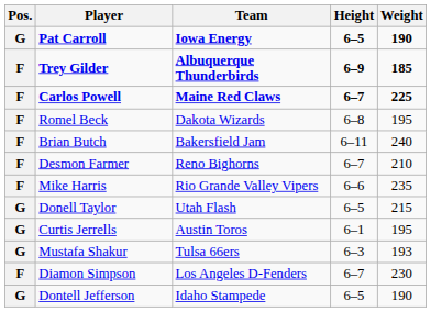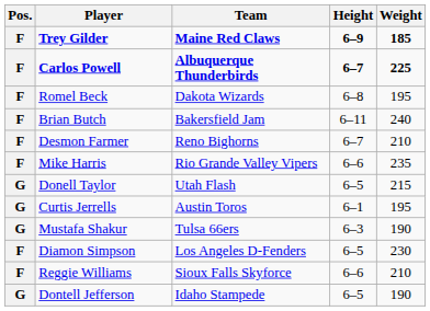 <table class="wikitable">
 <tr>
 <th>Pos.</th>
 <th style="width:150px;">Player</th>
 <th width=175>Team</th>
 <th>Height</th>
 <th>Weight</th>
 </tr>
 <tr>
-<th>G</th>
-<td><strong><a href='#'>Pat Carroll</a></strong></td>
-<td><strong><a href='#'>Iowa Energy</a></strong></td>
-<td align=center><strong>6–5</strong></td>
-<td align=center><strong>190</strong></td>
-</tr>
-<tr>
 <th>F</th>
 <td><strong><a href='#'>Trey Gilder</a></strong></td>
-<td><strong><a href='#'>Albuquerque Thunderbirds</a></strong></td>
+<td><strong><a href='#'>Maine Red Claws</a></strong></td>
 <td align=center><strong>6–9</strong></td>
 <td align=center><strong>185</strong></td>
 </tr>
 <tr>
 <th>F</th>
 <td><strong><a href='#'>Carlos Powell</a></strong></td>
-<td><strong><a href='#'>Maine Red Claws</a></strong></td>
+<td><strong><a href='#'>Albuquerque Thunderbirds</a></strong></td>
 <td align=center><strong>6–7</strong></td>
 <td align=center><strong>225</strong></td>
 </tr>
 <tr>
 <th>F</th>
 <td><a href='#'>Romel Beck</a></td>
 <td><a href='#'>Dakota Wizards</a></td>
 <td align=center>6–8</td>
 <td align=center>195</td>
 </tr>
 <tr>
 <th>F</th>
 <td><a href='#'>Brian Butch</a></td>
 <td><a href='#'>Bakersfield Jam</a></td>
 <td align=center>6–11</td>
 <td align=center>240</td>
 </tr>
 <tr>
 <th>F</th>
 <td><a href='#'>Desmon Farmer</a></td>
 <td><a href='#'>Reno Bighorns</a></td>
 <td align=center>6–7</td>
 <td align=center>210</td>
 </tr>
 <tr>
 <th>F</th>
 <td><a href='#'>Mike Harris</a></td>
 <td><a href='#'>Rio Grande Valley Vipers</a></td>
 <td align=center>6–6</td>
 <td align=center>235</td>
 </tr>
 <tr>
 <th>G</th>
 <td><a href='#'>Donell Taylor</a></td>
 <td><a href='#'>Utah Flash</a></td>
 <td align=center>6–5</td>
 <td align=center>215</td>
 </tr>
 <tr>
 <th>G</th>
 <td><a href='#'>Curtis Jerrells</a></td>
 <td><a href='#'>Austin Toros</a></td>
 <td align=center>6–1</td>
 <td align=center>195</td>
 </tr>
 <tr>
 <th>G</th>
 <td><a href='#'>Mustafa Shakur</a></td>
 <td><a href='#'>Tulsa 66ers</a></td>
 <td align=center>6–3</td>
-<td align=center>193</td>
+<td align=center>190</td>
 </tr>
 <tr>
 <th>F</th>
 <td><a href='#'>Diamon Simpson</a></td>
 <td><a href='#'>Los Angeles D-Fenders</a></td>
-<td align=center>6–7</td>
+<td align=center>6–5</td>
 <td align=center>230</td>
+</tr>
+<tr>
+<th>F</th>
+<td><a href='#'>Reggie Williams</a></td>
+<td><a href='#'>Sioux Falls Skyforce</a></td>
+<td align=center>6–6</td>
+<td align=center>210</td>
 </tr>
 <tr>
 <th>G</th>
 <td><a href='#'>Dontell Jefferson</a></td>
 <td><a href='#'>Idaho Stampede</a></td>
 <td align=center>6–5</td>
 <td align=center>190</td>
 </tr>
 </table>
